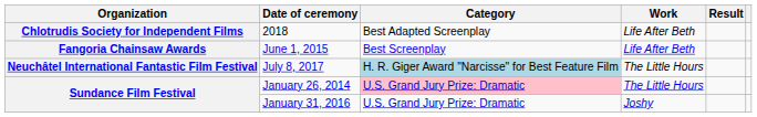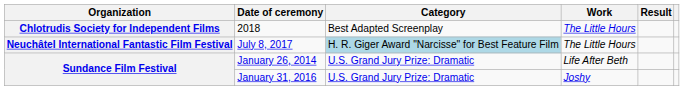 <table class="wikitable sortable plainrowheaders">
 <tr>
 <th scope="col">Organization</th>
 <th scope="col">Date of ceremony</th>
 <th scope="col">Category</th>
 <th scope="col">Work</th>
 <th scope="col">Result</th>
 <th scope="col" class="unsortable"></th>
 </tr>
 <tr>
 <th scope="row"><a href='#'>Chlotrudis Society for Independent Films</a></th>
 <td>2018</td>
 <td>Best Adapted Screenplay</td>
-<td><em>Life After Beth</em></td>
+<td><em><a href='#'>The Little Hours</a></em></td>
 <td></td>
 <td align="center"></td>
-</tr>
-<tr>
-<th scope="row"><a href='#'>Fangoria Chainsaw Awards</a></th>
-<td><a href='#'>June 1, 2015</a></td>
-<td><a href='#'>Best Screenplay</a></td>
-<td><em><a href='#'>Life After Beth</a></em></td>
-<td></td>
-<td style="text-align:center;"></td>
 </tr>
 <tr>
 <th scope="row"><a href='#'>Neuchâtel International Fantastic Film Festival</a></th>
 <td><a href='#'>July 8, 2017</a></td>
 <td style="background: lightblue;">H. R. Giger Award "Narcisse" for Best Feature Film</td>
 <td><em>The Little Hours</em></td>
 <td></td>
 <td align="center"></td>
 </tr>
 <tr>
 <th rowspan="2" scope="row"><a href='#'>Sundance Film Festival</a></th>
 <td><a href='#'>January 26, 2014</a></td>
-<td style="background: pink;"><a href='#'>U.S. Grand Jury Prize: Dramatic</a></td>
-<td><em><a href='#'>The Little Hours</a></em></td>
+<td><a href='#'>U.S. Grand Jury Prize: Dramatic</a></td>
+<td><em>Life After Beth</em></td>
 <td></td>
 <td align="center"></td>
 </tr>
 <tr>
 <td><a href='#'>January 31, 2016</a></td>
 <td><a href='#'>U.S. Grand Jury Prize: Dramatic</a></td>
 <td><em><a href='#'>Joshy</a></em></td>
 <td></td>
 <td align="center"></td>
 </tr>
 </table>
